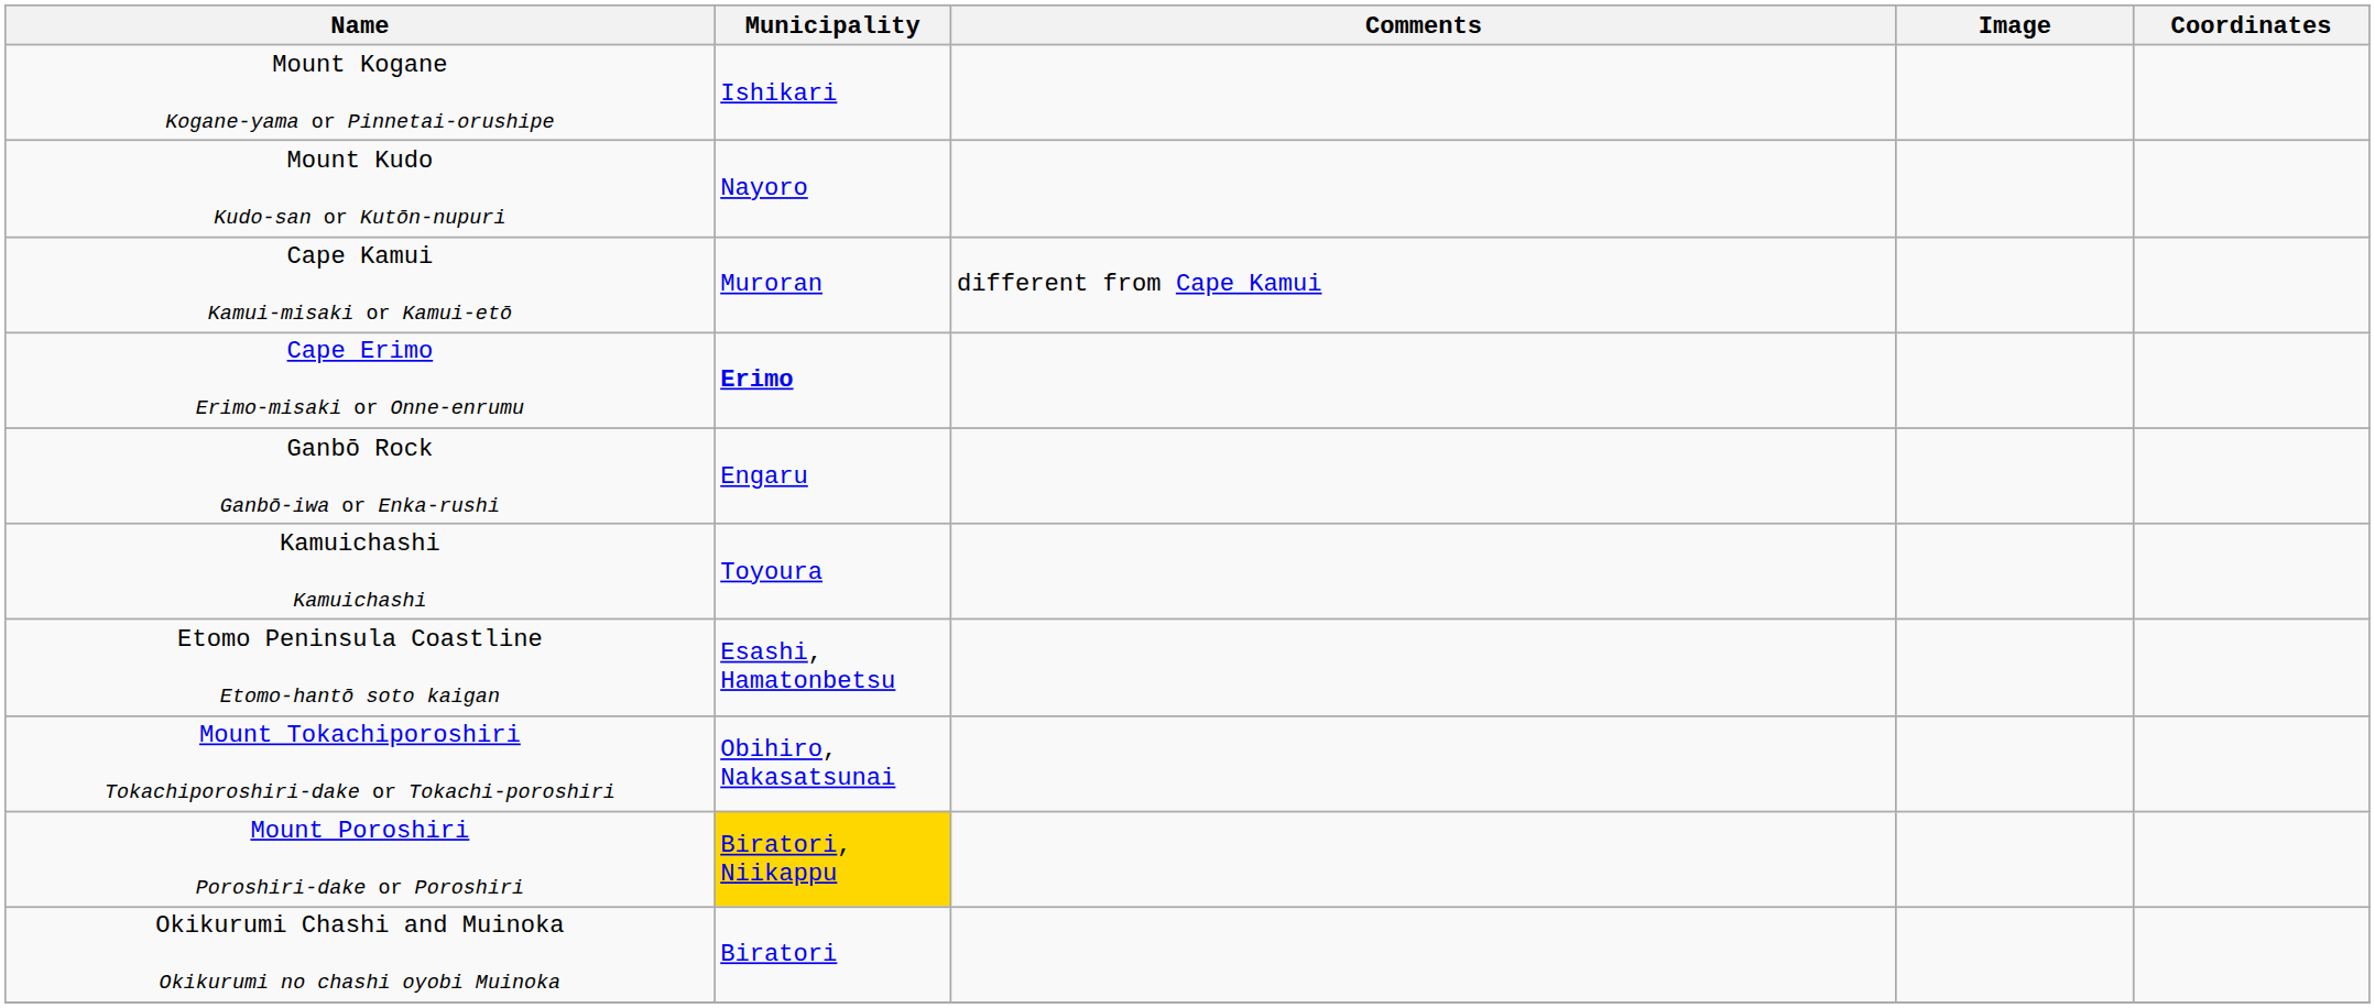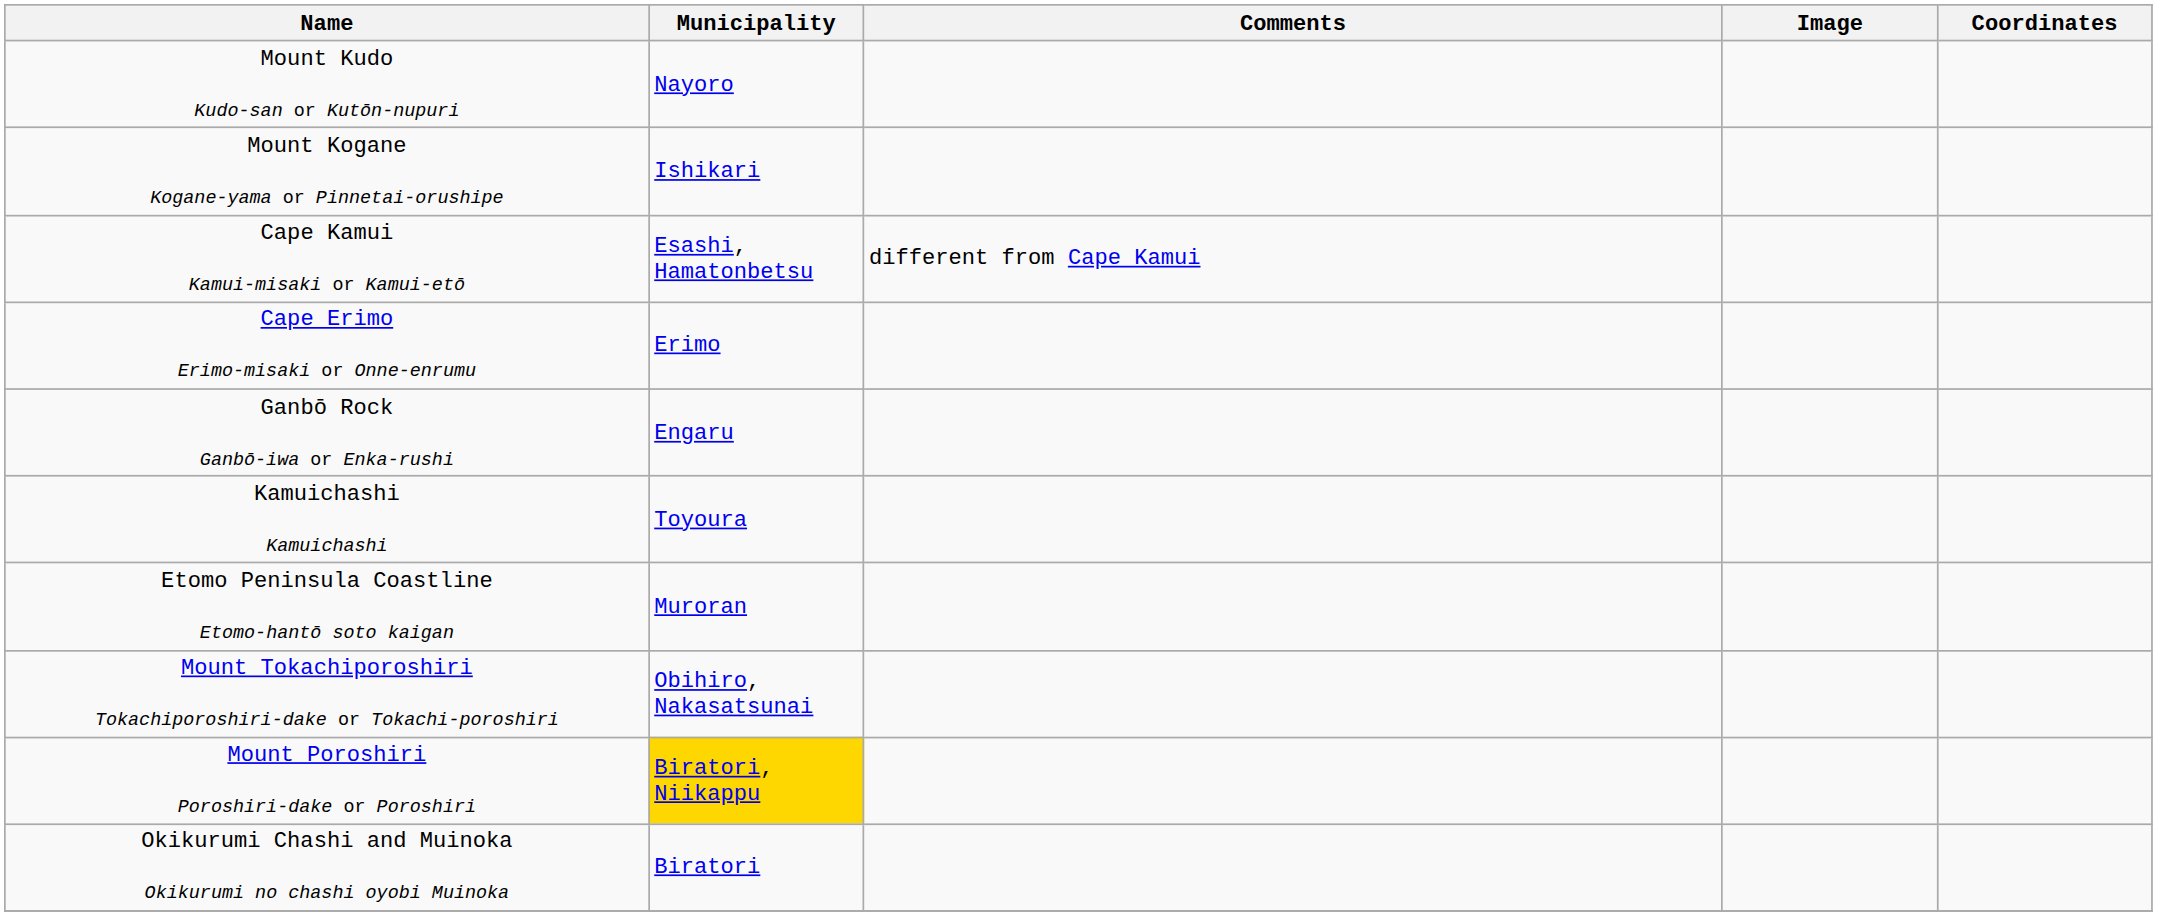 <table class="wikitable sortable"  style="width:100%;">
 <tr>
 <th width="30%" align="left">Name</th>
 <th width="10%" align="left">Municipality</th>
 <th width="40%" align="left" class="unsortable">Comments</th>
 <th width="10%" align="left"  class="unsortable">Image</th>
 <th width="10%" align="left" class="unsortable">Coordinates</th>
 </tr>
 <tr>
+<td align="center">Mount Kudo<br><br><small><em>Kudo-san</em> or <em>Kutōn-nupuri</em></small></td>
+<td><a href='#'>Nayoro</a></td>
+<td></td>
+<td></td>
+<td></td>
+</tr>
+<tr>
 <td align="center">Mount Kogane<br><br><small><em>Kogane-yama</em> or <em>Pinnetai-orushipe</em></small></td>
 <td><a href='#'>Ishikari</a></td>
 <td></td>
 <td></td>
 <td></td>
 </tr>
 <tr>
-<td align="center">Mount Kudo<br><br><small><em>Kudo-san</em> or <em>Kutōn-nupuri</em></small></td>
-<td><a href='#'>Nayoro</a></td>
-<td></td>
-<td></td>
-<td></td>
-</tr>
-<tr>
 <td align="center">Cape Kamui<br><br><small><em>Kamui-misaki</em> or <em>Kamui-etō</em></small></td>
-<td><a href='#'>Muroran</a></td>
+<td><a href='#'>Esashi</a>, <a href='#'>Hamatonbetsu</a></td>
 <td>different from <a href='#'>Cape Kamui</a></td>
 <td></td>
 <td></td>
 </tr>
 <tr>
 <td align="center"><a href='#'>Cape Erimo</a><br><br><small><em>Erimo-misaki</em> or <em>Onne-enrumu</em></small></td>
-<td><strong><a href='#'>Erimo</a></strong></td>
+<td><a href='#'>Erimo</a></td>
 <td></td>
 <td></td>
 <td></td>
 </tr>
 <tr>
 <td align="center">Ganbō Rock<br><br><small><em>Ganbō-iwa</em> or <em>Enka-rushi</em></small></td>
 <td><a href='#'>Engaru</a></td>
 <td></td>
 <td></td>
 <td></td>
 </tr>
 <tr>
 <td align="center">Kamuichashi<br><br><small><em>Kamuichashi</em></small></td>
 <td><a href='#'>Toyoura</a></td>
 <td></td>
 <td></td>
 <td></td>
 </tr>
 <tr>
 <td align="center">Etomo Peninsula Coastline<br><br><small><em>Etomo-hantō soto kaigan</em></small></td>
-<td><a href='#'>Esashi</a>, <a href='#'>Hamatonbetsu</a></td>
+<td><a href='#'>Muroran</a></td>
 <td></td>
 <td></td>
 <td></td>
 </tr>
 <tr>
 <td align="center"><a href='#'>Mount Tokachiporoshiri</a><br><br><small><em>Tokachiporoshiri-dake</em> or <em>Tokachi-poroshiri</em></small></td>
 <td><a href='#'>Obihiro</a>, <a href='#'>Nakasatsunai</a></td>
 <td></td>
 <td></td>
 <td></td>
 </tr>
 <tr>
 <td align="center"><a href='#'>Mount Poroshiri</a><br><br><small><em>Poroshiri-dake</em> or <em>Poroshiri</em></small></td>
 <td style="background: gold;"><a href='#'>Biratori</a>, <a href='#'>Niikappu</a></td>
 <td></td>
 <td></td>
 <td></td>
 </tr>
 <tr>
 <td align="center">Okikurumi Chashi and Muinoka<br><br><small><em>Okikurumi no chashi oyobi Muinoka</em></small></td>
 <td><a href='#'>Biratori</a></td>
 <td></td>
 <td></td>
 <td></td>
 </tr>
 <tr>
 </tr>
 </table>
